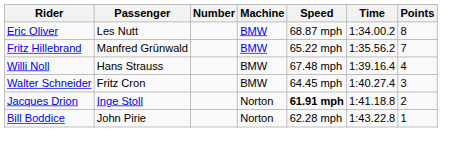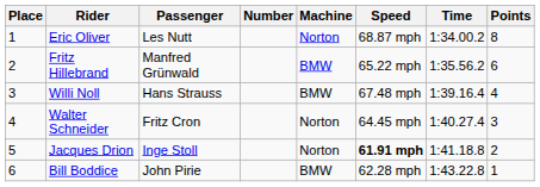 <table class="wikitable" style="font-size: 95%;">
 <tr>
+<th>Place</th>
 <th>Rider</th>
 <th>Passenger</th>
 <th>Number</th>
 <th>Machine</th>
 <th>Speed</th>
 <th>Time</th>
 <th>Points</th>
 </tr>
 <tr>
+<td>1</td>
 <td> <a href='#'>Eric Oliver</a></td>
 <td>Les Nutt</td>
 <td></td>
-<td><a href='#'>BMW</a></td>
+<td><a href='#'>Norton</a></td>
 <td>68.87 mph</td>
 <td>1:34.00.2</td>
 <td>8</td>
 </tr>
 <tr>
+<td>2</td>
 <td> <a href='#'>Fritz Hillebrand</a></td>
 <td>Manfred Grünwald</td>
 <td></td>
 <td><a href='#'>BMW</a></td>
 <td>65.22 mph</td>
 <td>1:35.56.2</td>
-<td>7</td>
+<td>6</td>
 </tr>
 <tr>
+<td>3</td>
 <td> <a href='#'>Willi Noll</a></td>
 <td>Hans Strauss</td>
 <td></td>
 <td>BMW</td>
 <td>67.48 mph</td>
 <td>1:39.16.4</td>
 <td>4</td>
 </tr>
 <tr>
+<td>4</td>
 <td> <a href='#'>Walter Schneider</a></td>
 <td>Fritz Cron</td>
 <td></td>
-<td>BMW</td>
+<td>Norton</td>
 <td>64.45 mph</td>
 <td>1:40.27.4</td>
 <td>3</td>
 </tr>
 <tr>
+<td>5</td>
 <td> <a href='#'>Jacques Drion</a></td>
 <td><a href='#'>Inge Stoll</a></td>
 <td></td>
 <td>Norton</td>
 <td><strong>61.91 mph</strong></td>
 <td>1:41.18.8</td>
 <td>2</td>
 </tr>
 <tr>
+<td>6</td>
 <td> <a href='#'>Bill Boddice</a></td>
 <td>John Pirie</td>
 <td></td>
-<td>Norton</td>
+<td>BMW</td>
 <td>62.28 mph</td>
 <td>1:43.22.8</td>
 <td>1</td>
 </tr>
 </table>
